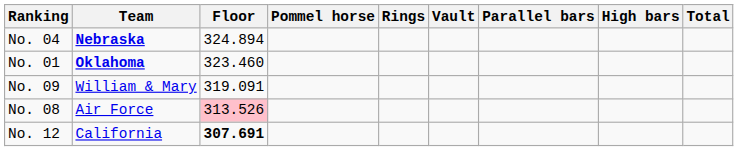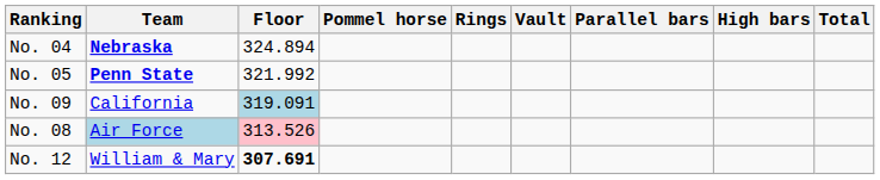 <table class="wikitable sortable">
 <tr>
 <th>Ranking</th>
 <th>Team</th>
 <th>Floor</th>
 <th>Pommel horse</th>
 <th>Rings</th>
 <th>Vault</th>
 <th>Parallel bars</th>
 <th>High bars</th>
 <th>Total</th>
 </tr>
 <tr>
 <td>No. 04</td>
 <td><strong><a href='#'>Nebraska</a></strong></td>
 <td>324.894</td>
 <td></td>
 <td></td>
 <td></td>
 <td></td>
 <td></td>
 <td></td>
 </tr>
 <tr>
-<td>No. 01</td>
-<td><strong><a href='#'>Oklahoma</a></strong></td>
-<td>323.460</td>
+<td>No. 05</td>
+<td><strong><a href='#'>Penn State</a></strong></td>
+<td>321.992</td>
 <td></td>
 <td></td>
 <td></td>
 <td></td>
 <td></td>
 <td></td>
 </tr>
 <tr>
 <td>No. 09</td>
-<td><a href='#'>William & Mary</a></td>
-<td>319.091</td>
+<td><a href='#'>California</a></td>
+<td style="background: lightblue;">319.091</td>
 <td></td>
 <td></td>
 <td></td>
 <td></td>
 <td></td>
 </tr>
 <tr>
 <td>No. 08</td>
-<td><a href='#'>Air Force</a></td>
+<td style="background: lightblue;"><a href='#'>Air Force</a></td>
 <td style="background: pink;">313.526</td>
 <td></td>
 <td></td>
 <td></td>
 <td></td>
 <td></td>
 <td></td>
 </tr>
 <tr>
 <td>No. 12</td>
-<td><a href='#'>California</a></td>
+<td><a href='#'>William & Mary</a></td>
 <td><strong>307.691</strong></td>
 <td></td>
 <td></td>
 <td></td>
 <td></td>
 <td></td>
 <td></td>
 </tr>
 </table>
